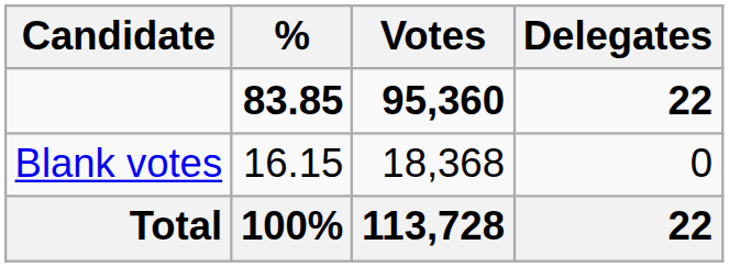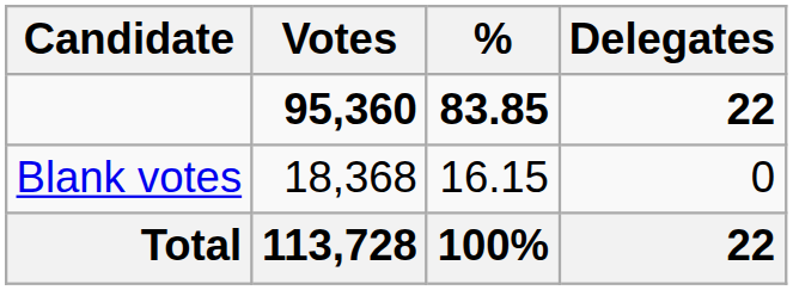 <table class="wikitable sortable" style="text-align:right;">
 <tr>
 <th>Candidate</th>
+<th>Votes</th>
 <th>%</th>
-<th>Votes</th>
 <th>Delegates</th>
 </tr>
 <tr>
 <td><strong></strong></td>
+<td><strong>95,360</strong></td>
 <td><strong>83.85</strong></td>
-<td><strong>95,360</strong></td>
 <td><strong>22</strong></td>
 </tr>
 <tr>
 <td><a href='#'>Blank votes</a></td>
+<td>18,368</td>
 <td>16.15</td>
-<td>18,368</td>
 <td>0</td>
 </tr>
 <tr style="background-color:#F6F6F6">
 <th style="text-align:right;">Total</th>
+<th style="text-align:right;">113,728</th>
 <th style="text-align:right;">100%</th>
-<th style="text-align:right;">113,728</th>
 <th style="text-align:right;">22</th>
 </tr>
 </table>
